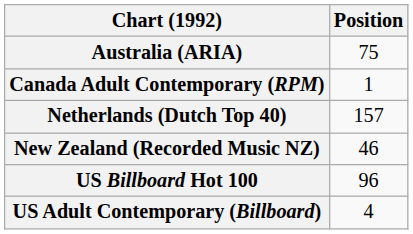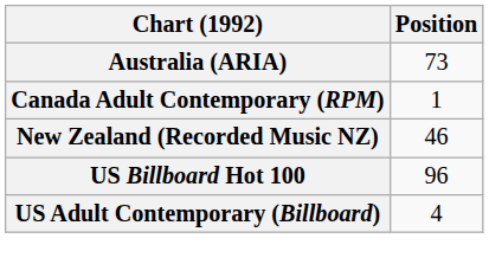 <table class="wikitable sortable plainrowheaders" style="text-align:center">
 <tr>
 <th scope="col">Chart (1992)</th>
 <th scope="col">Position</th>
 </tr>
 <tr>
 <th scope="row">Australia (ARIA)</th>
-<td>75</td>
+<td>73</td>
 </tr>
 <tr>
 <th scope="row">Canada Adult Contemporary (<em>RPM</em>)</th>
 <td>1</td>
-</tr>
-<tr>
-<th scope="row">Netherlands (Dutch Top 40)</th>
-<td>157</td>
 </tr>
 <tr>
 <th scope="row">New Zealand (Recorded Music NZ)</th>
 <td>46</td>
 </tr>
 <tr>
 <th scope="row">US <em>Billboard</em> Hot 100</th>
 <td>96</td>
 </tr>
 <tr>
 <th scope="row">US Adult Contemporary (<em>Billboard</em>)</th>
 <td>4</td>
 </tr>
 </table>
